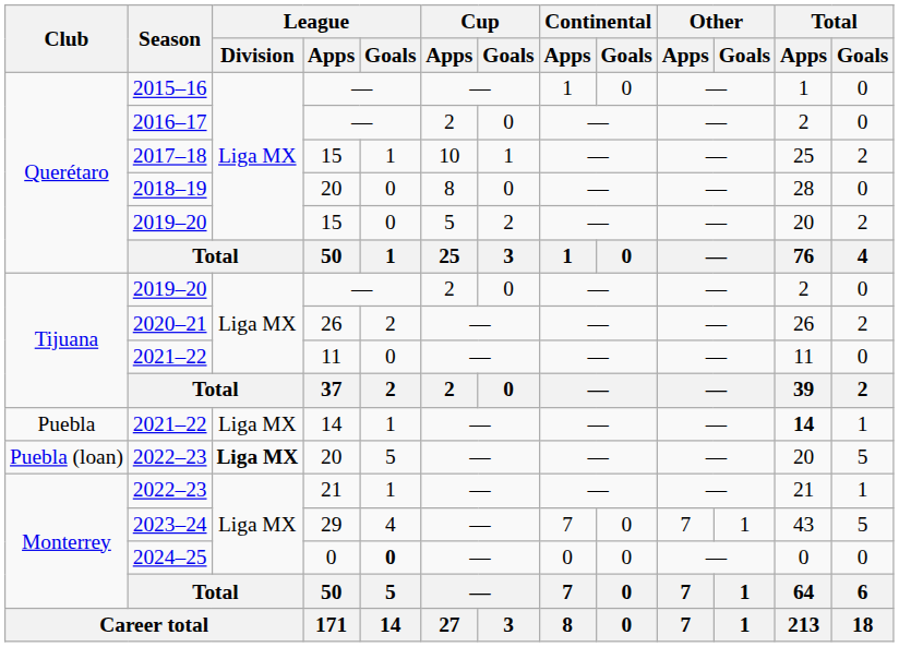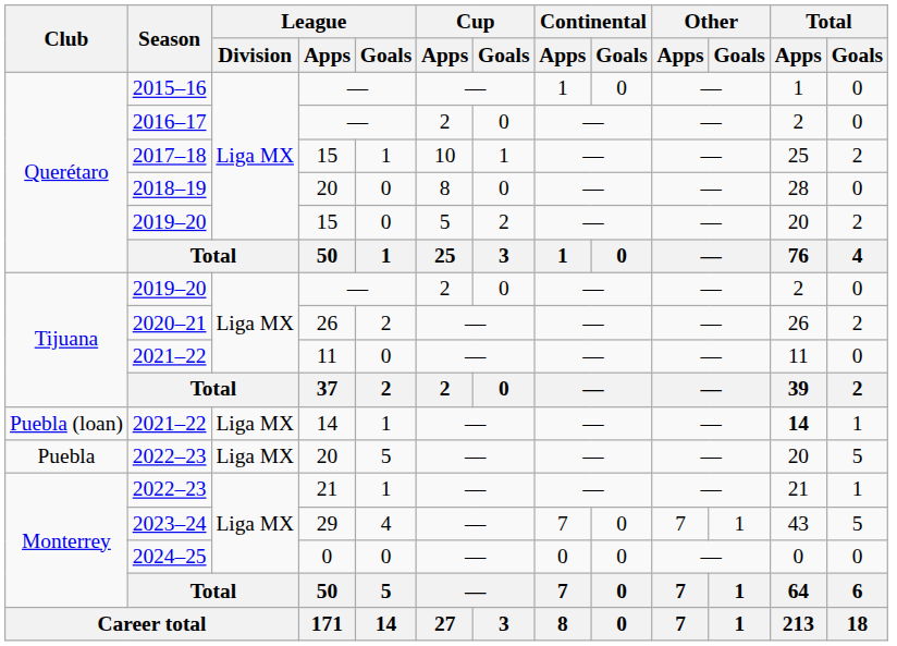 <table class="wikitable" style="text-align:center">
 <tr>
 <th rowspan="2">Club</th>
 <th rowspan="2">Season</th>
 <th colspan="3">League</th>
 <th colspan="2">Cup</th>
 <th colspan="2">Continental</th>
 <th colspan="2">Other</th>
 <th colspan="2">Total</th>
 </tr>
 <tr>
 <th>Division</th>
 <th>Apps</th>
 <th>Goals</th>
 <th>Apps</th>
 <th>Goals</th>
 <th>Apps</th>
 <th>Goals</th>
 <th>Apps</th>
 <th>Goals</th>
 <th>Apps</th>
 <th>Goals</th>
 </tr>
 <tr>
 <td rowspan="6"><a href='#'>Querétaro</a></td>
 <td><a href='#'>2015–16</a></td>
 <td rowspan="5"><a href='#'>Liga MX</a></td>
 <td colspan="2">—</td>
 <td colspan="2">—</td>
 <td>1</td>
 <td>0</td>
 <td colspan="2">—</td>
 <td>1</td>
 <td>0</td>
 </tr>
 <tr>
 <td><a href='#'>2016–17</a></td>
 <td colspan="2">—</td>
 <td>2</td>
 <td>0</td>
 <td colspan="2">—</td>
 <td colspan="2">—</td>
 <td>2</td>
 <td>0</td>
 </tr>
 <tr>
 <td><a href='#'>2017–18</a></td>
 <td>15</td>
 <td>1</td>
 <td>10</td>
 <td>1</td>
 <td colspan="2">—</td>
 <td colspan="2">—</td>
 <td>25</td>
 <td>2</td>
 </tr>
 <tr>
 <td><a href='#'>2018–19</a></td>
 <td>20</td>
 <td>0</td>
 <td>8</td>
 <td>0</td>
 <td colspan="2">—</td>
 <td colspan="2">—</td>
 <td>28</td>
 <td>0</td>
 </tr>
 <tr>
 <td><a href='#'>2019–20</a></td>
 <td>15</td>
 <td>0</td>
 <td>5</td>
 <td>2</td>
 <td colspan="2">—</td>
 <td colspan="2">—</td>
 <td>20</td>
 <td>2</td>
 </tr>
 <tr>
 <th colspan="2">Total</th>
 <th>50</th>
 <th>1</th>
 <th>25</th>
 <th>3</th>
 <th>1</th>
 <th>0</th>
 <th colspan="2">—</th>
 <th>76</th>
 <th>4</th>
 </tr>
 <tr>
 <td rowspan="4"><a href='#'>Tijuana</a></td>
 <td><a href='#'>2019–20</a></td>
 <td rowspan="3">Liga MX</td>
 <td colspan="2">—</td>
 <td>2</td>
 <td>0</td>
 <td colspan="2">—</td>
 <td colspan="2">—</td>
 <td>2</td>
 <td>0</td>
 </tr>
 <tr>
 <td><a href='#'>2020–21</a></td>
 <td>26</td>
 <td>2</td>
 <td colspan="2">—</td>
 <td colspan="2">—</td>
 <td colspan="2">—</td>
 <td>26</td>
 <td>2</td>
 </tr>
 <tr>
 <td><a href='#'>2021–22</a></td>
 <td>11</td>
 <td>0</td>
 <td colspan="2">—</td>
 <td colspan="2">—</td>
 <td colspan="2">—</td>
 <td>11</td>
 <td>0</td>
 </tr>
 <tr>
 <th colspan="2">Total</th>
 <th>37</th>
 <th>2</th>
 <th>2</th>
 <th>0</th>
 <th colspan="2">—</th>
 <th colspan="2">—</th>
 <th>39</th>
 <th>2</th>
 </tr>
 <tr>
-<td>Puebla</td>
+<td><a href='#'>Puebla</a> (loan)</td>
 <td><a href='#'>2021–22</a></td>
 <td>Liga MX</td>
 <td>14</td>
 <td>1</td>
 <td colspan="2">—</td>
 <td colspan="2">—</td>
 <td colspan="2">—</td>
 <td><strong>14</strong></td>
 <td>1</td>
 </tr>
 <tr>
-<td><a href='#'>Puebla</a> (loan)</td>
+<td>Puebla</td>
 <td><a href='#'>2022–23</a></td>
-<td><strong>Liga MX</strong></td>
+<td>Liga MX</td>
 <td>20</td>
 <td>5</td>
 <td colspan="2">—</td>
 <td colspan="2">—</td>
 <td colspan="2">—</td>
 <td>20</td>
 <td>5</td>
 </tr>
 <tr>
 <td rowspan="4"><a href='#'>Monterrey</a></td>
 <td><a href='#'>2022–23</a></td>
 <td rowspan="3">Liga MX</td>
 <td>21</td>
 <td>1</td>
 <td colspan="2">—</td>
 <td colspan="2">—</td>
 <td colspan="2">—</td>
 <td>21</td>
 <td>1</td>
 </tr>
 <tr>
 <td><a href='#'>2023–24</a></td>
 <td>29</td>
 <td>4</td>
 <td colspan="2">—</td>
 <td>7</td>
 <td>0</td>
 <td>7</td>
 <td>1</td>
 <td>43</td>
 <td>5</td>
 </tr>
 <tr>
 <td><a href='#'>2024–25</a></td>
 <td>0</td>
-<td><strong>0</strong></td>
+<td>0</td>
 <td colspan="2">—</td>
 <td>0</td>
 <td>0</td>
 <td colspan="2">—</td>
 <td>0</td>
 <td>0</td>
 </tr>
 <tr>
 <th colspan="2">Total</th>
 <th>50</th>
 <th>5</th>
 <th colspan="2">—</th>
 <th>7</th>
 <th>0</th>
 <th>7</th>
 <th>1</th>
 <th>64</th>
 <th>6</th>
 </tr>
 <tr>
 <th colspan="3">Career total</th>
 <th>171</th>
 <th>14</th>
 <th>27</th>
 <th>3</th>
 <th>8</th>
 <th>0</th>
 <th>7</th>
 <th>1</th>
 <th>213</th>
 <th>18</th>
 </tr>
 </table>
